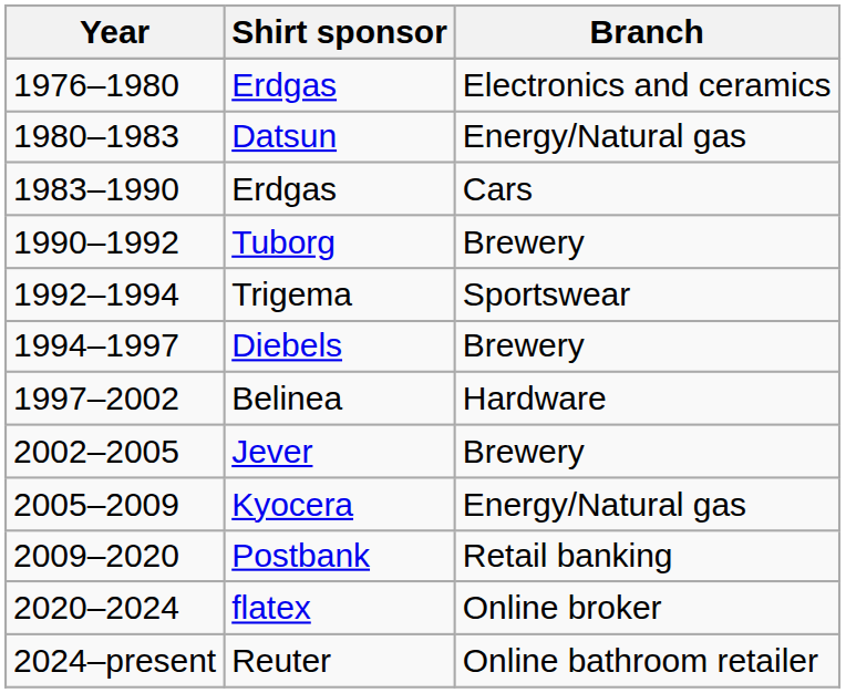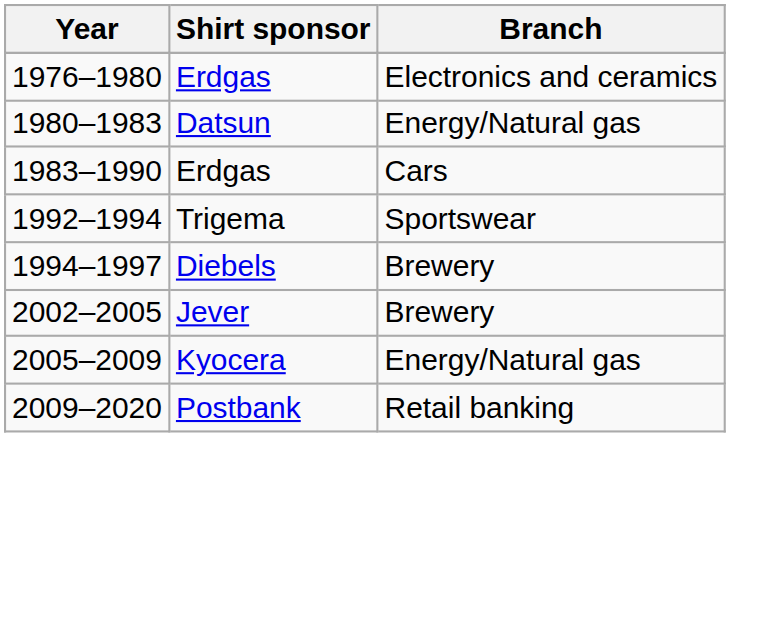 <table class="wikitable" style="font-size: 0.9em;">
 <tr class="nogrid hintergrundfarbe5">
 <th>Year</th>
 <th>Shirt sponsor</th>
 <th>Branch</th>
 </tr>
 <tr>
 </tr>
 <tr class="nogrid">
 <td>1976–1980</td>
 <td><a href='#'>Erdgas</a></td>
 <td>Electronics and ceramics</td>
 </tr>
 <tr class="nogrid">
 <td>1980–1983</td>
 <td><a href='#'>Datsun</a></td>
 <td>Energy/Natural gas</td>
 </tr>
 <tr class="nogrid">
 <td>1983–1990</td>
 <td>Erdgas</td>
 <td>Cars</td>
 </tr>
 <tr class="nogrid">
-<td>1990–1992</td>
-<td><a href='#'>Tuborg</a></td>
-<td>Brewery</td>
-</tr>
-<tr class="nogrid">
 <td>1992–1994</td>
 <td>Trigema</td>
 <td>Sportswear</td>
 </tr>
 <tr class="nogrid">
 <td>1994–1997</td>
 <td><a href='#'>Diebels</a></td>
 <td>Brewery</td>
-</tr>
-<tr class="nogrid">
-<td>1997–2002</td>
-<td>Belinea</td>
-<td>Hardware</td>
 </tr>
 <tr class="nogrid">
 <td>2002–2005</td>
 <td><a href='#'>Jever</a></td>
 <td>Brewery</td>
 </tr>
 <tr class="nogrid">
 <td>2005–2009</td>
 <td><a href='#'>Kyocera</a></td>
 <td>Energy/Natural gas</td>
 </tr>
 <tr class="nogrid">
 <td>2009–2020</td>
 <td><a href='#'>Postbank</a></td>
 <td>Retail banking</td>
 </tr>
-<tr class="nogrid">
-<td>2020–2024</td>
-<td><a href='#'>flatex</a></td>
-<td>Online broker</td>
-</tr>
-<tr class="nogrid">
-<td>2024–present</td>
-<td>Reuter</td>
-<td>Online bathroom retailer</td>
-</tr>
 </table>
